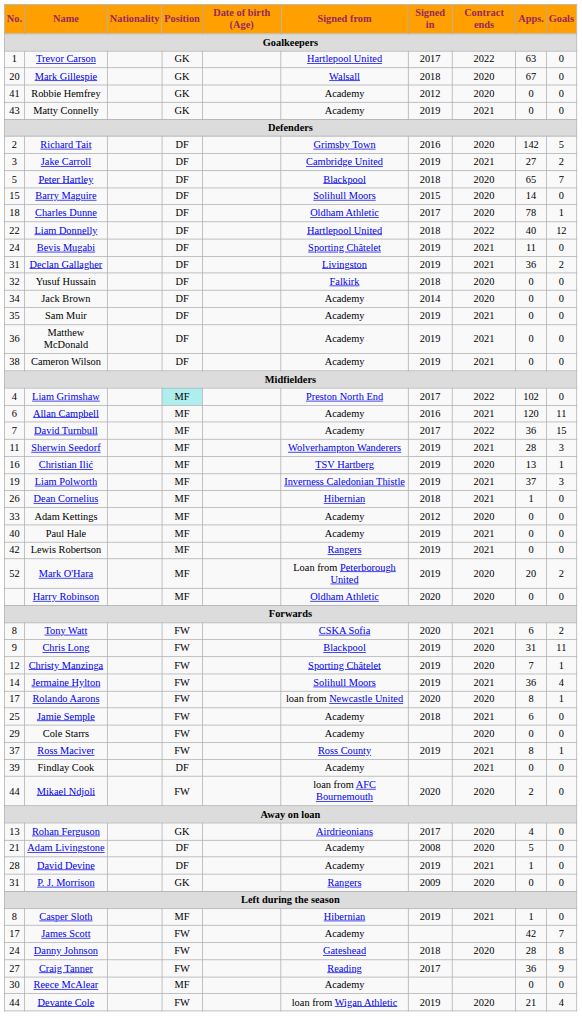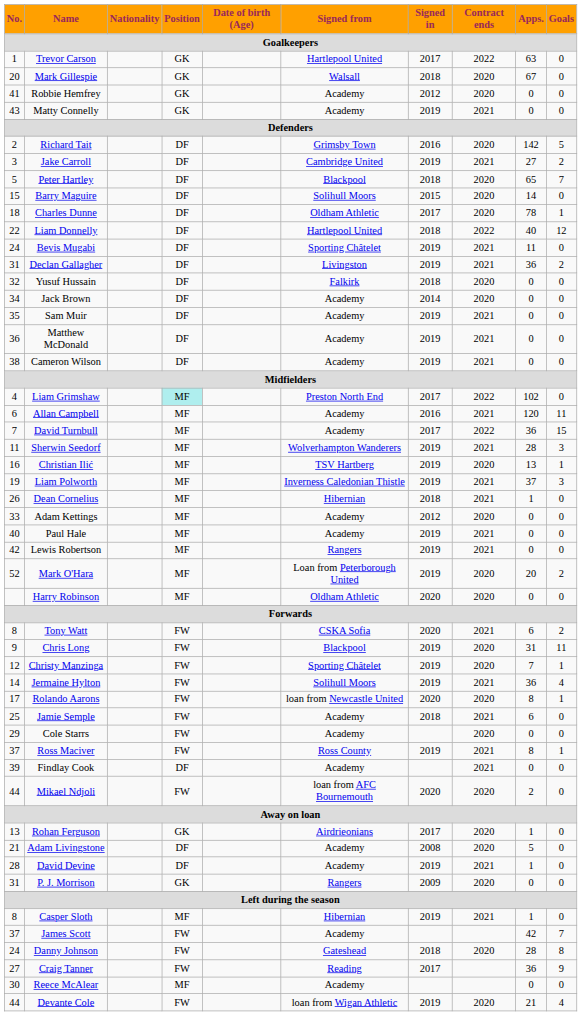 <table class="wikitable"  style="text-align:center; font-size:90%; width:90%;">
 <tr>
 <th style="background:#ffa000; color:#98285c; text-align:center;">No.</th>
 <th style="background:#ffa000; color:#98285c; text-align:center;">Name</th>
 <th style="background:#ffa000; color:#98285c; text-align:center;">Nationality</th>
 <th style="background:#ffa000; color:#98285c; text-align:center;">Position</th>
 <th style="background:#ffa000; color:#98285c; text-align:center;">Date of birth (Age)</th>
 <th style="background:#ffa000; color:#98285c; text-align:center;">Signed from</th>
 <th style="background:#ffa000; color:#98285c; text-align:center;">Signed in</th>
 <th style="background:#ffa000; color:#98285c; text-align:center;">Contract ends</th>
 <th style="background:#ffa000; color:#98285c; text-align:center;">Apps.</th>
 <th style="background:#ffa000; color:#98285c; text-align:center;">Goals</th>
 </tr>
 <tr>
 <th colspan="11"  style="background:#dcdcdc; text-align:center;">Goalkeepers</th>
 </tr>
 <tr>
 <td>1</td>
 <td><a href='#'>Trevor Carson</a></td>
 <td></td>
 <td>GK</td>
 <td></td>
 <td><a href='#'>Hartlepool United</a></td>
 <td>2017</td>
 <td>2022</td>
 <td>63</td>
 <td>0</td>
 </tr>
 <tr>
 <td>20</td>
 <td><a href='#'>Mark Gillespie</a></td>
 <td></td>
 <td>GK</td>
 <td></td>
 <td><a href='#'>Walsall</a></td>
 <td>2018</td>
 <td>2020</td>
 <td>67</td>
 <td>0</td>
 </tr>
 <tr>
 <td>41</td>
 <td>Robbie Hemfrey</td>
 <td></td>
 <td>GK</td>
 <td></td>
 <td>Academy</td>
 <td>2012</td>
 <td>2020</td>
 <td>0</td>
 <td>0</td>
 </tr>
 <tr>
 <td>43</td>
 <td>Matty Connelly</td>
 <td></td>
 <td>GK</td>
 <td></td>
 <td>Academy</td>
 <td>2019</td>
 <td>2021</td>
 <td>0</td>
 <td>0</td>
 </tr>
 <tr>
 <th colspan="11"  style="background:#dcdcdc; text-align:center;">Defenders</th>
 </tr>
 <tr>
 <td>2</td>
 <td><a href='#'>Richard Tait</a></td>
 <td></td>
 <td>DF</td>
 <td></td>
 <td><a href='#'>Grimsby Town</a></td>
 <td>2016</td>
 <td>2020</td>
 <td>142</td>
 <td>5</td>
 </tr>
 <tr>
 <td>3</td>
 <td><a href='#'>Jake Carroll</a></td>
 <td></td>
 <td>DF</td>
 <td></td>
 <td><a href='#'>Cambridge United</a></td>
 <td>2019</td>
 <td>2021</td>
 <td>27</td>
 <td>2</td>
 </tr>
 <tr>
 <td>5</td>
 <td><a href='#'>Peter Hartley</a></td>
 <td></td>
 <td>DF</td>
 <td></td>
 <td><a href='#'>Blackpool</a></td>
 <td>2018</td>
 <td>2020</td>
 <td>65</td>
 <td>7</td>
 </tr>
 <tr>
 <td>15</td>
 <td><a href='#'>Barry Maguire</a></td>
 <td></td>
 <td>DF</td>
 <td></td>
 <td><a href='#'>Solihull Moors</a></td>
 <td>2015</td>
 <td>2020</td>
 <td>14</td>
 <td>0</td>
 </tr>
 <tr>
 <td>18</td>
 <td><a href='#'>Charles Dunne</a></td>
 <td></td>
 <td>DF</td>
 <td></td>
 <td><a href='#'>Oldham Athletic</a></td>
 <td>2017</td>
 <td>2020</td>
 <td>78</td>
 <td>1</td>
 </tr>
 <tr>
 <td>22</td>
 <td><a href='#'>Liam Donnelly</a></td>
 <td></td>
 <td>DF</td>
 <td></td>
 <td><a href='#'>Hartlepool United</a></td>
 <td>2018</td>
 <td>2022</td>
 <td>40</td>
 <td>12</td>
 </tr>
 <tr>
 <td>24</td>
 <td><a href='#'>Bevis Mugabi</a></td>
 <td></td>
 <td>DF</td>
 <td></td>
 <td><a href='#'>Sporting Châtelet</a></td>
 <td>2019</td>
 <td>2021</td>
 <td>11</td>
 <td>0</td>
 </tr>
 <tr>
 <td>31</td>
 <td><a href='#'>Declan Gallagher</a></td>
 <td></td>
 <td>DF</td>
 <td></td>
 <td><a href='#'>Livingston</a></td>
 <td>2019</td>
 <td>2021</td>
 <td>36</td>
 <td>2</td>
 </tr>
 <tr>
 <td>32</td>
 <td>Yusuf Hussain</td>
 <td></td>
 <td>DF</td>
 <td></td>
 <td><a href='#'>Falkirk</a></td>
 <td>2018</td>
 <td>2020</td>
 <td>0</td>
 <td>0</td>
 </tr>
 <tr>
 <td>34</td>
 <td>Jack Brown</td>
 <td></td>
 <td>DF</td>
 <td></td>
 <td>Academy</td>
 <td>2014</td>
 <td>2020</td>
 <td>0</td>
 <td>0</td>
 </tr>
 <tr>
 <td>35</td>
 <td>Sam Muir</td>
 <td></td>
 <td>DF</td>
 <td></td>
 <td>Academy</td>
 <td>2019</td>
 <td>2021</td>
 <td>0</td>
 <td>0</td>
 </tr>
 <tr>
 <td>36</td>
 <td>Matthew McDonald</td>
 <td></td>
 <td>DF</td>
 <td></td>
 <td>Academy</td>
 <td>2019</td>
 <td>2021</td>
 <td>0</td>
 <td>0</td>
 </tr>
 <tr>
 <td>38</td>
 <td>Cameron Wilson</td>
 <td></td>
 <td>DF</td>
 <td></td>
 <td>Academy</td>
 <td>2019</td>
 <td>2021</td>
 <td>0</td>
 <td>0</td>
 </tr>
 <tr>
 <th colspan="11"  style="background:#dcdcdc; text-align:center;">Midfielders</th>
 </tr>
 <tr>
 <td>4</td>
 <td><a href='#'>Liam Grimshaw</a></td>
 <td></td>
 <td style="background: paleturquoise;">MF</td>
 <td></td>
 <td><a href='#'>Preston North End</a></td>
 <td>2017</td>
 <td>2022</td>
 <td>102</td>
 <td>0</td>
 </tr>
 <tr>
 <td>6</td>
 <td><a href='#'>Allan Campbell</a></td>
 <td></td>
 <td>MF</td>
 <td></td>
 <td>Academy</td>
 <td>2016</td>
 <td>2021</td>
 <td>120</td>
 <td>11</td>
 </tr>
 <tr>
 <td>7</td>
 <td><a href='#'>David Turnbull</a></td>
 <td></td>
 <td>MF</td>
 <td></td>
 <td>Academy</td>
 <td>2017</td>
 <td>2022</td>
 <td>36</td>
 <td>15</td>
 </tr>
 <tr>
 <td>11</td>
 <td><a href='#'>Sherwin Seedorf</a></td>
 <td></td>
 <td>MF</td>
 <td></td>
 <td><a href='#'>Wolverhampton Wanderers</a></td>
 <td>2019</td>
 <td>2021</td>
 <td>28</td>
 <td>3</td>
 </tr>
 <tr>
 <td>16</td>
 <td><a href='#'>Christian Ilić</a></td>
 <td></td>
 <td>MF</td>
 <td></td>
 <td><a href='#'>TSV Hartberg</a></td>
 <td>2019</td>
 <td>2020</td>
 <td>13</td>
 <td>1</td>
 </tr>
 <tr>
 <td>19</td>
 <td><a href='#'>Liam Polworth</a></td>
 <td></td>
 <td>MF</td>
 <td></td>
 <td><a href='#'>Inverness Caledonian Thistle</a></td>
 <td>2019</td>
 <td>2021</td>
 <td>37</td>
 <td>3</td>
 </tr>
 <tr>
 <td>26</td>
 <td><a href='#'>Dean Cornelius</a></td>
 <td></td>
 <td>MF</td>
 <td></td>
 <td><a href='#'>Hibernian</a></td>
 <td>2018</td>
 <td>2021</td>
 <td>1</td>
 <td>0</td>
 </tr>
 <tr>
 <td>33</td>
 <td>Adam Kettings</td>
 <td></td>
 <td>MF</td>
 <td></td>
 <td>Academy</td>
 <td>2012</td>
 <td>2020</td>
 <td>0</td>
 <td>0</td>
 </tr>
 <tr>
 <td>40</td>
 <td>Paul Hale</td>
 <td></td>
 <td>MF</td>
 <td></td>
 <td>Academy</td>
 <td>2019</td>
 <td>2021</td>
 <td>0</td>
 <td>0</td>
 </tr>
 <tr>
 <td>42</td>
 <td>Lewis Robertson</td>
 <td></td>
 <td>MF</td>
 <td></td>
 <td><a href='#'>Rangers</a></td>
 <td>2019</td>
 <td>2021</td>
 <td>0</td>
 <td>0</td>
 </tr>
 <tr>
 <td>52</td>
 <td><a href='#'>Mark O'Hara</a></td>
 <td></td>
 <td>MF</td>
 <td></td>
 <td>Loan from <a href='#'>Peterborough United</a></td>
 <td>2019</td>
 <td>2020</td>
 <td>20</td>
 <td>2</td>
 </tr>
 <tr>
 <td></td>
 <td><a href='#'>Harry Robinson</a></td>
 <td></td>
 <td>MF</td>
 <td></td>
 <td><a href='#'>Oldham Athletic</a></td>
 <td>2020</td>
 <td>2020</td>
 <td>0</td>
 <td>0</td>
 </tr>
 <tr>
 <th colspan="11"  style="background:#dcdcdc; text-align:center;">Forwards</th>
 </tr>
 <tr>
 <td>8</td>
 <td><a href='#'>Tony Watt</a></td>
 <td></td>
 <td>FW</td>
 <td></td>
 <td><a href='#'>CSKA Sofia</a></td>
 <td>2020</td>
 <td>2021</td>
 <td>6</td>
 <td>2</td>
 </tr>
 <tr>
 <td>9</td>
 <td><a href='#'>Chris Long</a></td>
 <td></td>
 <td>FW</td>
 <td></td>
 <td><a href='#'>Blackpool</a></td>
 <td>2019</td>
 <td>2020</td>
 <td>31</td>
 <td>11</td>
 </tr>
 <tr>
 <td>12</td>
 <td><a href='#'>Christy Manzinga</a></td>
 <td></td>
 <td>FW</td>
 <td></td>
 <td><a href='#'>Sporting Châtelet</a></td>
 <td>2019</td>
 <td>2020</td>
 <td>7</td>
 <td>1</td>
 </tr>
 <tr>
 <td>14</td>
 <td><a href='#'>Jermaine Hylton</a></td>
 <td></td>
 <td>FW</td>
 <td></td>
 <td><a href='#'>Solihull Moors</a></td>
 <td>2019</td>
 <td>2021</td>
 <td>36</td>
 <td>4</td>
 </tr>
 <tr>
 <td>17</td>
 <td><a href='#'>Rolando Aarons</a></td>
 <td></td>
 <td>FW</td>
 <td></td>
 <td>loan from <a href='#'>Newcastle United</a></td>
 <td>2020</td>
 <td>2020</td>
 <td>8</td>
 <td>1</td>
 </tr>
 <tr>
 <td>25</td>
 <td><a href='#'>Jamie Semple</a></td>
 <td></td>
 <td>FW</td>
 <td></td>
 <td>Academy</td>
 <td>2018</td>
 <td>2021</td>
 <td>6</td>
 <td>0</td>
 </tr>
 <tr>
 <td>29</td>
 <td>Cole Starrs</td>
 <td></td>
 <td>FW</td>
 <td></td>
 <td>Academy</td>
 <td></td>
 <td>2020</td>
 <td>0</td>
 <td>0</td>
 </tr>
 <tr>
 <td>37</td>
 <td><a href='#'>Ross Maciver</a></td>
 <td></td>
 <td>FW</td>
 <td></td>
 <td><a href='#'>Ross County</a></td>
 <td>2019</td>
 <td>2021</td>
 <td>8</td>
 <td>1</td>
 </tr>
 <tr>
 <td>39</td>
 <td>Findlay Cook</td>
 <td></td>
 <td>DF</td>
 <td></td>
 <td>Academy</td>
 <td></td>
 <td>2021</td>
 <td>0</td>
 <td>0</td>
 </tr>
 <tr>
 <td>44</td>
 <td><a href='#'>Mikael Ndjoli</a></td>
 <td></td>
 <td>FW</td>
 <td></td>
 <td>loan from <a href='#'>AFC Bournemouth</a></td>
 <td>2020</td>
 <td>2020</td>
 <td>2</td>
 <td>0</td>
 </tr>
 <tr>
 <th colspan="11"  style="background:#dcdcdc; text-align:center;">Away on loan</th>
 </tr>
 <tr>
 <td>13</td>
 <td><a href='#'>Rohan Ferguson</a></td>
 <td></td>
 <td>GK</td>
 <td></td>
 <td><a href='#'>Airdrieonians</a></td>
 <td>2017</td>
 <td>2020</td>
-<td>4</td>
+<td>1</td>
 <td>0</td>
 </tr>
 <tr>
 <td>21</td>
 <td><a href='#'>Adam Livingstone</a></td>
 <td></td>
 <td>DF</td>
 <td></td>
 <td>Academy</td>
 <td>2008</td>
 <td>2020</td>
 <td>5</td>
 <td>0</td>
 </tr>
 <tr>
 <td>28</td>
 <td><a href='#'>David Devine</a></td>
 <td></td>
 <td>DF</td>
 <td></td>
 <td>Academy</td>
 <td>2019</td>
 <td>2021</td>
 <td>1</td>
 <td>0</td>
 </tr>
 <tr>
 <td>31</td>
 <td><a href='#'>P. J. Morrison</a></td>
 <td></td>
 <td>GK</td>
 <td></td>
 <td><a href='#'>Rangers</a></td>
 <td>2009</td>
 <td>2020</td>
 <td>0</td>
 <td>0</td>
 </tr>
 <tr>
 <th colspan="11"  style="background:#dcdcdc; text-align:center;">Left during the season</th>
 </tr>
 <tr>
 <td>8</td>
 <td><a href='#'>Casper Sloth</a></td>
 <td></td>
 <td>MF</td>
 <td></td>
 <td><a href='#'>Hibernian</a></td>
 <td>2019</td>
 <td>2021</td>
 <td>1</td>
 <td>0</td>
 </tr>
 <tr>
-<td>17</td>
+<td>37</td>
 <td><a href='#'>James Scott</a></td>
 <td></td>
 <td>FW</td>
 <td></td>
 <td>Academy</td>
 <td></td>
 <td></td>
 <td>42</td>
 <td>7</td>
 </tr>
 <tr>
 <td>24</td>
 <td><a href='#'>Danny Johnson</a></td>
 <td></td>
 <td>FW</td>
 <td></td>
 <td><a href='#'>Gateshead</a></td>
 <td>2018</td>
 <td>2020</td>
 <td>28</td>
 <td>8</td>
 </tr>
 <tr>
 <td>27</td>
 <td><a href='#'>Craig Tanner</a></td>
 <td></td>
 <td>FW</td>
 <td></td>
 <td><a href='#'>Reading</a></td>
 <td>2017</td>
 <td></td>
 <td>36</td>
 <td>9</td>
 </tr>
 <tr>
 <td>30</td>
 <td><a href='#'>Reece McAlear</a></td>
 <td></td>
 <td>MF</td>
 <td></td>
 <td>Academy</td>
 <td></td>
 <td></td>
 <td>0</td>
 <td>0</td>
 </tr>
 <tr>
 <td>44</td>
 <td><a href='#'>Devante Cole</a></td>
 <td></td>
 <td>FW</td>
 <td></td>
 <td>loan from <a href='#'>Wigan Athletic</a></td>
 <td>2019</td>
 <td>2020</td>
 <td>21</td>
 <td>4</td>
 </tr>
 </table>
